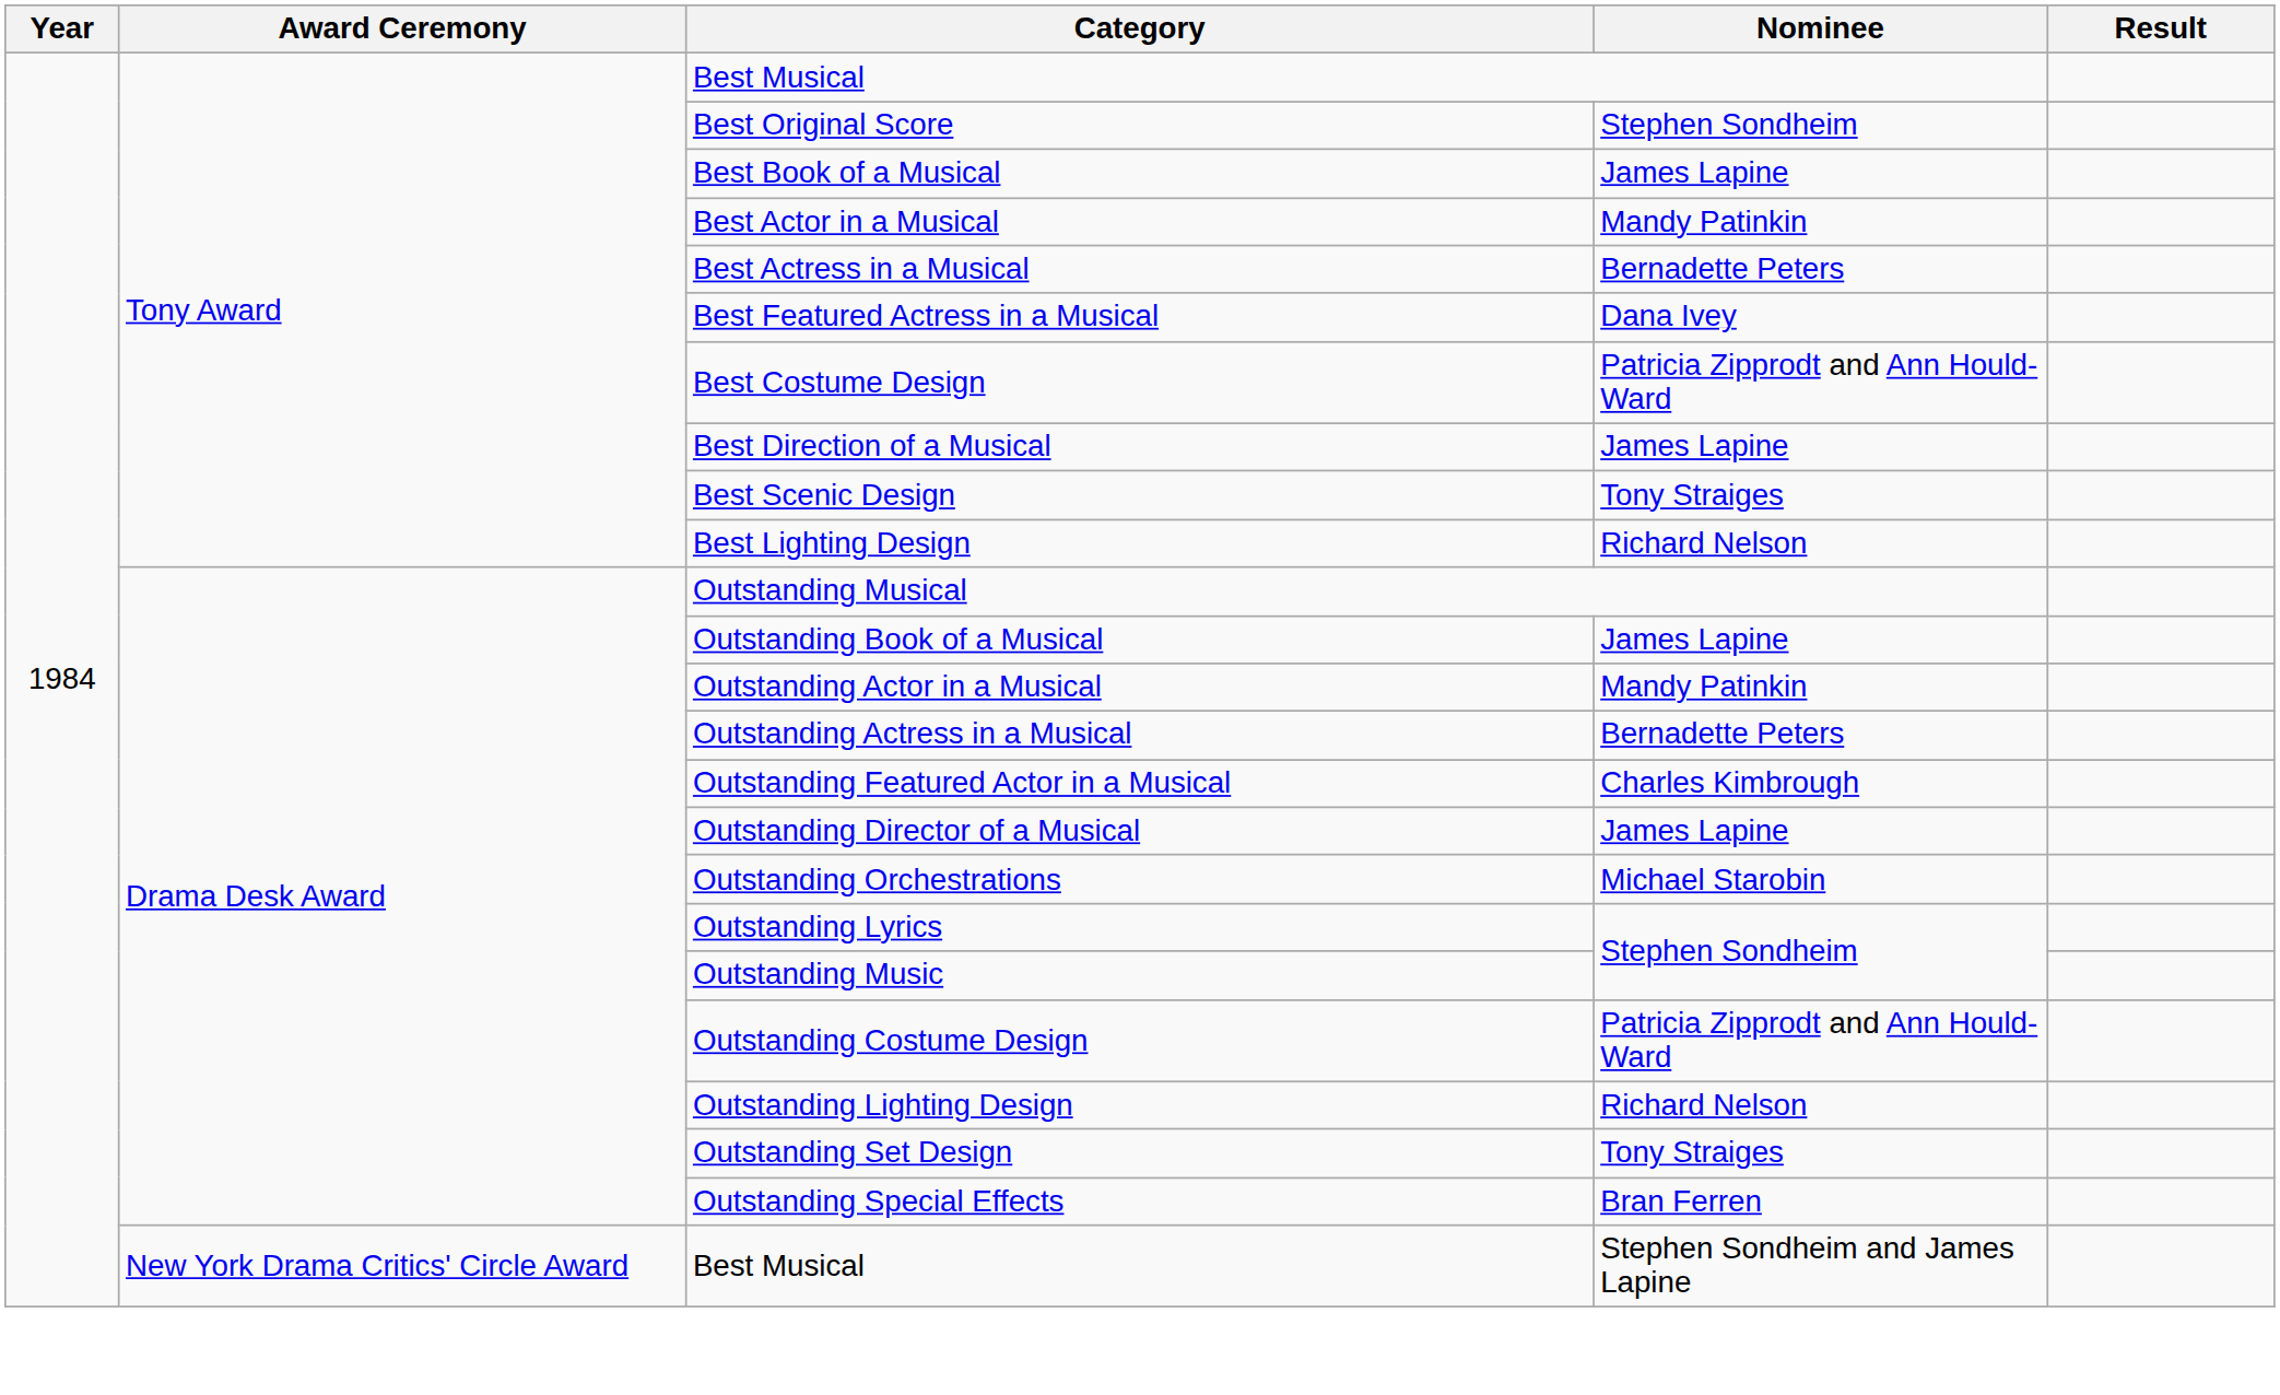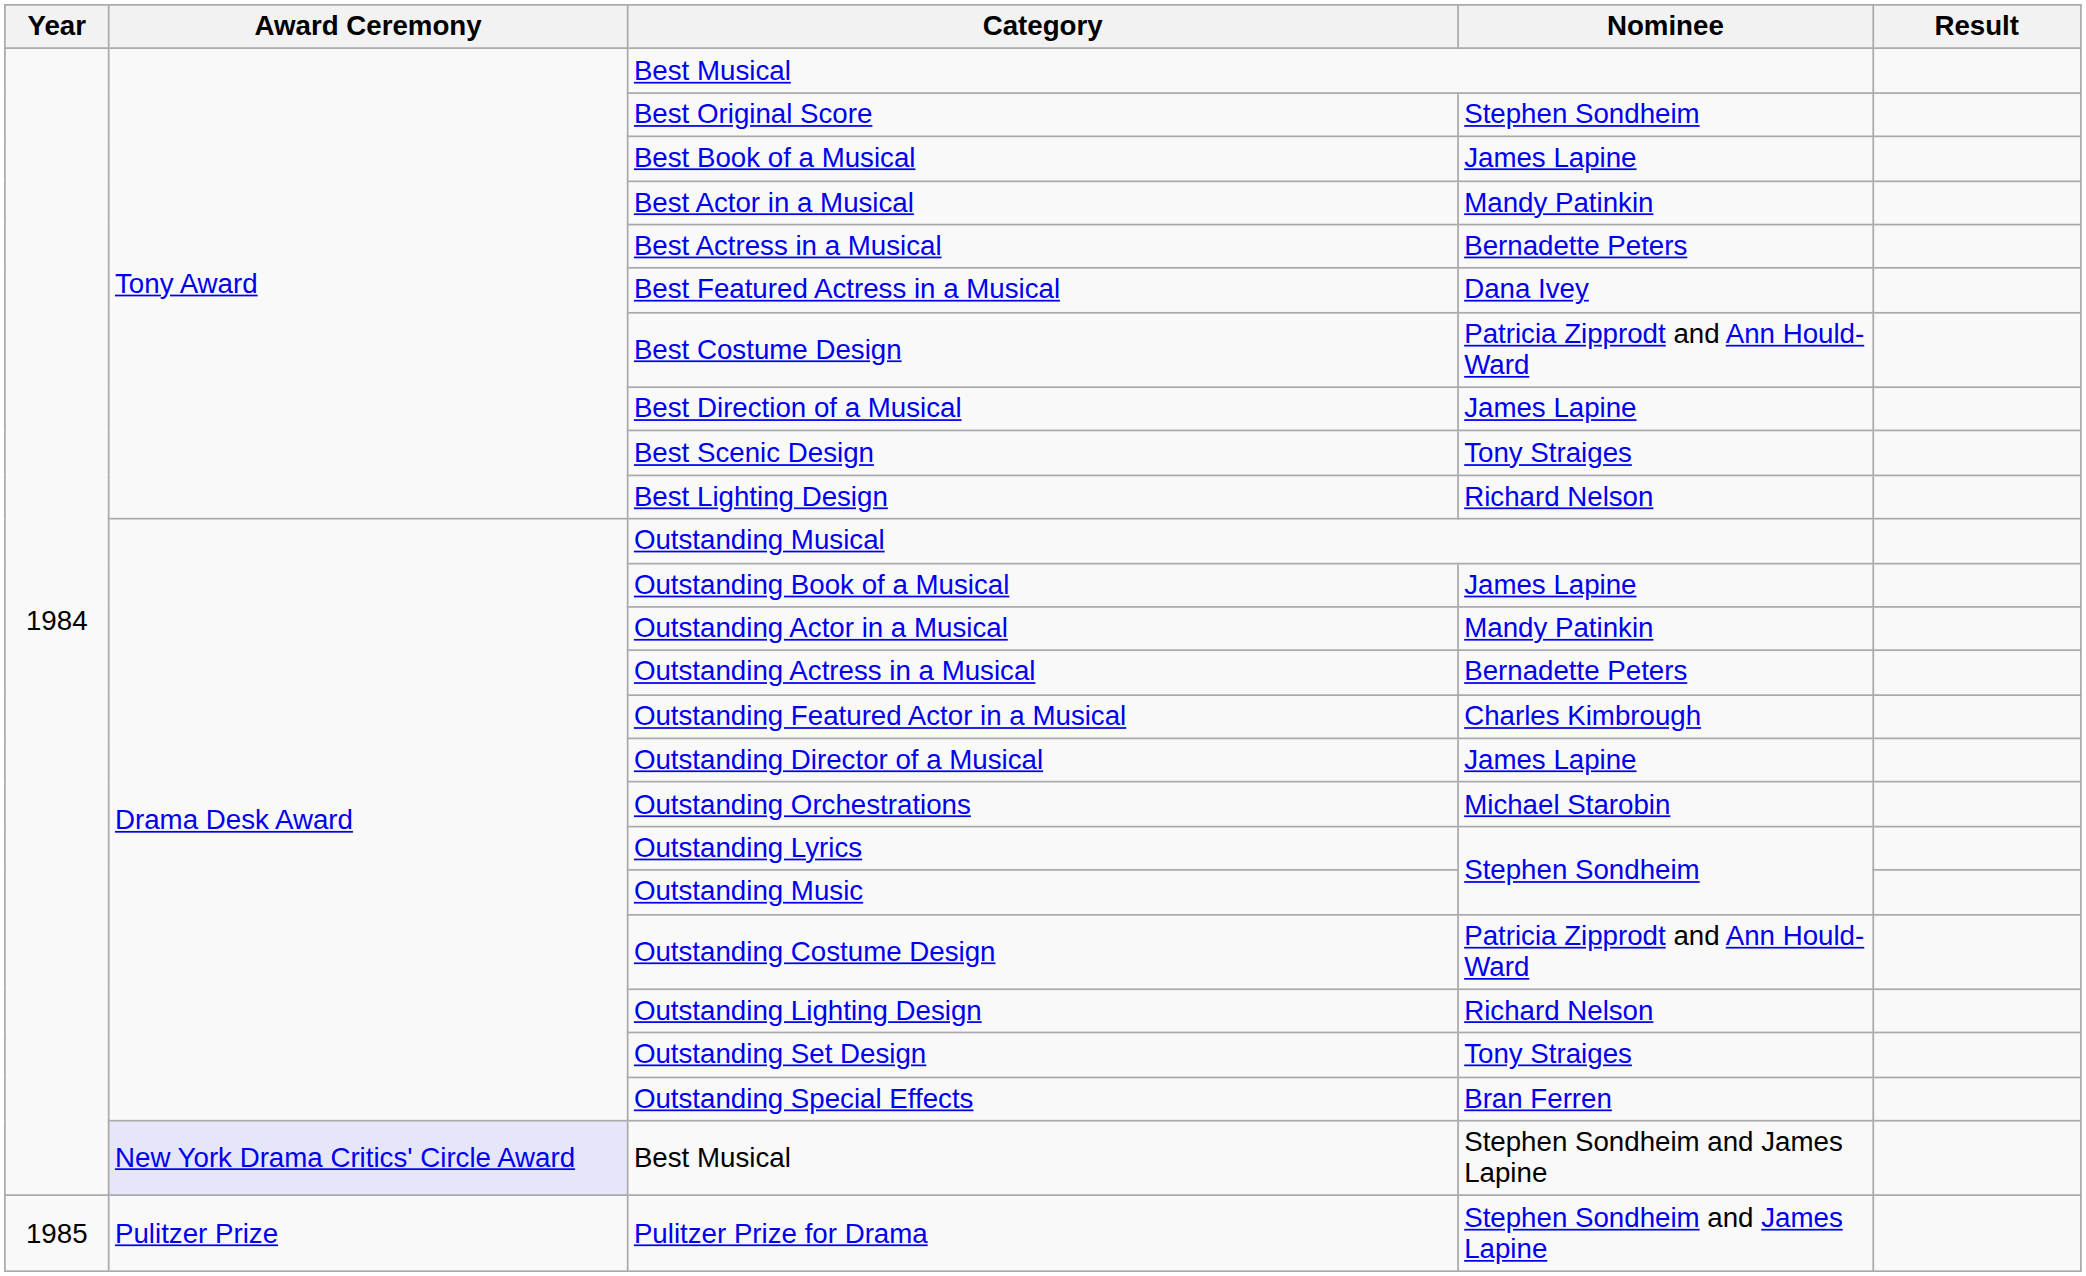 <table class="wikitable" width="95%">
 <tr>
 <th width="5%">Year</th>
 <th width="25%">Award Ceremony</th>
 <th width="40%">Category</th>
 <th width="20%">Nominee</th>
 <th width="10%">Result</th>
 </tr>
 <tr>
 <td rowspan="24" align="center">1984</td>
 <td rowspan="10"><a href='#'>Tony Award</a></td>
 <td colspan="2"><a href='#'>Best Musical</a></td>
 <td></td>
 </tr>
 <tr>
 <td><a href='#'>Best Original Score</a></td>
 <td><a href='#'>Stephen Sondheim</a></td>
 <td></td>
 </tr>
 <tr>
 <td><a href='#'>Best Book of a Musical</a></td>
 <td><a href='#'>James Lapine</a></td>
 <td></td>
 </tr>
 <tr>
 <td><a href='#'>Best Actor in a Musical</a></td>
 <td><a href='#'>Mandy Patinkin</a></td>
 <td></td>
 </tr>
 <tr>
 <td><a href='#'>Best Actress in a Musical</a></td>
 <td><a href='#'>Bernadette Peters</a></td>
 <td></td>
 </tr>
 <tr>
 <td><a href='#'>Best Featured Actress in a Musical</a></td>
 <td><a href='#'>Dana Ivey</a></td>
 <td></td>
 </tr>
 <tr>
 <td><a href='#'>Best Costume Design</a></td>
 <td><a href='#'>Patricia Zipprodt</a> and <a href='#'>Ann Hould-Ward</a></td>
 <td></td>
 </tr>
 <tr>
 <td><a href='#'>Best Direction of a Musical</a></td>
 <td><a href='#'>James Lapine</a></td>
 <td></td>
 </tr>
 <tr>
 <td><a href='#'>Best Scenic Design</a></td>
 <td><a href='#'>Tony Straiges</a></td>
 <td></td>
 </tr>
 <tr>
 <td><a href='#'>Best Lighting Design</a></td>
 <td><a href='#'>Richard Nelson</a></td>
 <td></td>
 </tr>
 <tr>
 <td rowspan="13"><a href='#'>Drama Desk Award</a></td>
 <td colspan="2"><a href='#'>Outstanding Musical</a></td>
 <td></td>
 </tr>
 <tr>
 <td><a href='#'>Outstanding Book of a Musical</a></td>
 <td><a href='#'>James Lapine</a></td>
 <td></td>
 </tr>
 <tr>
 <td><a href='#'>Outstanding Actor in a Musical</a></td>
 <td><a href='#'>Mandy Patinkin</a></td>
 <td></td>
 </tr>
 <tr>
 <td><a href='#'>Outstanding Actress in a Musical</a></td>
 <td><a href='#'>Bernadette Peters</a></td>
 <td></td>
 </tr>
 <tr>
 <td><a href='#'>Outstanding Featured Actor in a Musical</a></td>
 <td><a href='#'>Charles Kimbrough</a></td>
 <td></td>
 </tr>
 <tr>
 <td><a href='#'>Outstanding Director of a Musical</a></td>
 <td><a href='#'>James Lapine</a></td>
 <td></td>
 </tr>
 <tr>
 <td><a href='#'>Outstanding Orchestrations</a></td>
 <td><a href='#'>Michael Starobin</a></td>
 <td></td>
 </tr>
 <tr>
 <td><a href='#'>Outstanding Lyrics</a></td>
 <td rowspan="2"><a href='#'>Stephen Sondheim</a></td>
 <td></td>
 </tr>
 <tr>
 <td><a href='#'>Outstanding Music</a></td>
 <td></td>
 </tr>
 <tr>
 <td><a href='#'>Outstanding Costume Design</a></td>
 <td><a href='#'>Patricia Zipprodt</a> and <a href='#'>Ann Hould-Ward</a></td>
 <td></td>
 </tr>
 <tr>
 <td><a href='#'>Outstanding Lighting Design</a></td>
 <td><a href='#'>Richard Nelson</a></td>
 <td></td>
 </tr>
 <tr>
 <td><a href='#'>Outstanding Set Design</a></td>
 <td><a href='#'>Tony Straiges</a></td>
 <td></td>
 </tr>
 <tr>
 <td><a href='#'>Outstanding Special Effects</a></td>
 <td><a href='#'>Bran Ferren</a></td>
 <td></td>
 </tr>
 <tr>
-<td><a href='#'>New York Drama Critics' Circle Award</a></td>
+<td style="background: lavender;"><a href='#'>New York Drama Critics' Circle Award</a></td>
 <td>Best Musical</td>
 <td>Stephen Sondheim and James Lapine</td>
 <td></td>
 </tr>
+<tr>
+<td align="center">1985</td>
+<td><a href='#'>Pulitzer Prize</a></td>
+<td><a href='#'>Pulitzer Prize for Drama</a></td>
+<td><a href='#'>Stephen Sondheim</a> and <a href='#'>James Lapine</a></td>
+<td></td>
+</tr>
 </table>
